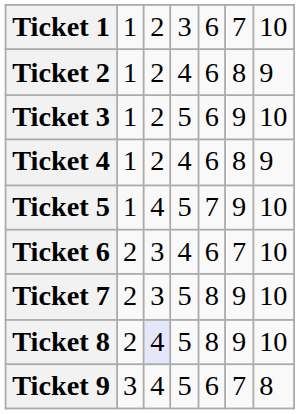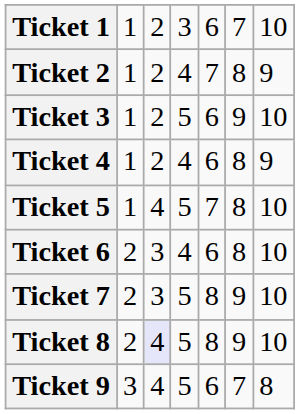 <table class="wikitable defaultcenter" style="margin:0.5em auto">
 <tr>
 <th>Ticket 1</th>
 <td>1</td>
 <td>2</td>
 <td>3</td>
 <td>6</td>
 <td>7</td>
 <td>10</td>
 </tr>
 <tr>
 <th>Ticket 2</th>
 <td>1</td>
 <td>2</td>
 <td>4</td>
-<td>6</td>
+<td>7</td>
 <td>8</td>
 <td>9</td>
 </tr>
 <tr>
 <th>Ticket 3</th>
 <td>1</td>
 <td>2</td>
 <td>5</td>
 <td>6</td>
 <td>9</td>
 <td>10</td>
 </tr>
 <tr>
 <th>Ticket 4</th>
 <td>1</td>
 <td>2</td>
 <td>4</td>
 <td>6</td>
 <td>8</td>
 <td>9</td>
 </tr>
 <tr>
 <th>Ticket 5</th>
 <td>1</td>
 <td>4</td>
 <td>5</td>
 <td>7</td>
-<td>9</td>
+<td>8</td>
 <td>10</td>
 </tr>
 <tr>
 <th>Ticket 6</th>
 <td>2</td>
 <td>3</td>
 <td>4</td>
 <td>6</td>
-<td>7</td>
+<td>8</td>
 <td>10</td>
 </tr>
 <tr>
 <th>Ticket 7</th>
 <td>2</td>
 <td>3</td>
 <td>5</td>
 <td>8</td>
 <td>9</td>
 <td>10</td>
 </tr>
 <tr>
 <th>Ticket 8</th>
 <td>2</td>
 <td style="background: lavender;">4</td>
 <td>5</td>
 <td>8</td>
 <td>9</td>
 <td>10</td>
 </tr>
 <tr>
 <th>Ticket 9</th>
 <td>3</td>
 <td>4</td>
 <td>5</td>
 <td>6</td>
 <td>7</td>
 <td>8</td>
 </tr>
 </table>
